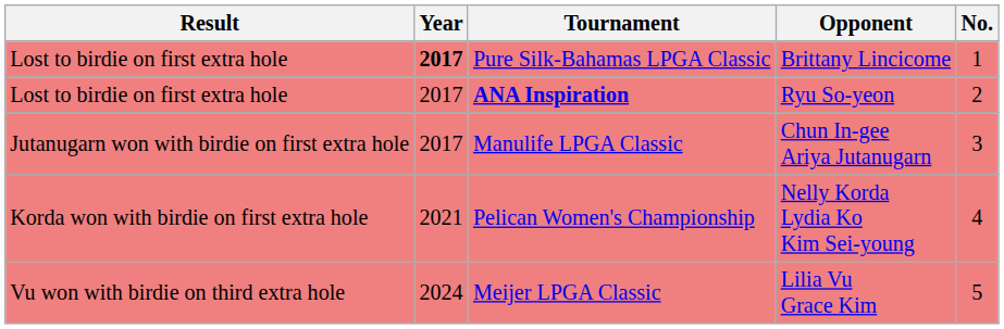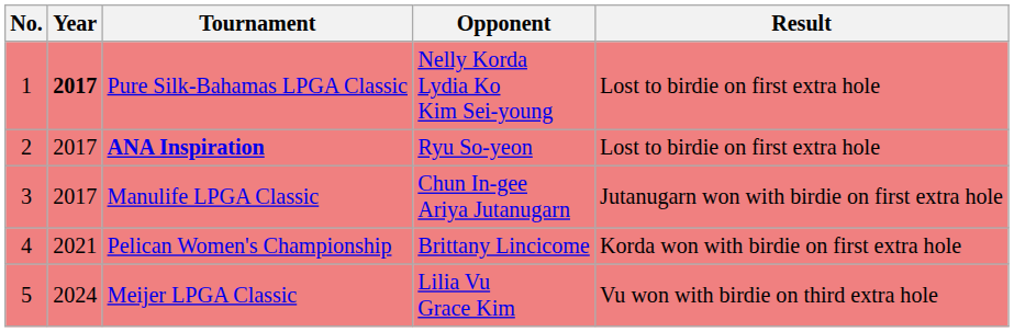 <table class="wikitable" style="font-size:95%;">
 <tr>
-<th>Result</th>
+<th>No.</th>
 <th>Year</th>
 <th>Tournament</th>
 <th>Opponent</th>
-<th>No.</th>
+<th>Result</th>
 </tr>
 <tr style="background:#F08080;">
-<td>Lost to birdie on first extra hole</td>
+<td style="text-align:center">1</td>
 <td style="text-align:center"><strong>2017</strong></td>
 <td><a href='#'>Pure Silk-Bahamas LPGA Classic</a></td>
-<td> <a href='#'>Brittany Lincicome</a></td>
-<td style="text-align:center">1</td>
+<td> <a href='#'>Nelly Korda</a><br> <a href='#'>Lydia Ko</a> <br>  <a href='#'>Kim Sei-young</a></td>
+<td>Lost to birdie on first extra hole</td>
 </tr>
 <tr style="background:#F08080;">
-<td>Lost to birdie on first extra hole</td>
+<td style="text-align:center">2</td>
 <td style="text-align:center">2017</td>
 <td><strong><a href='#'>ANA Inspiration</a></strong></td>
 <td> <a href='#'>Ryu So-yeon</a></td>
-<td style="text-align:center">2</td>
+<td>Lost to birdie on first extra hole</td>
 </tr>
 <tr style="background:#F08080;">
-<td>Jutanugarn won with birdie on first extra hole</td>
+<td style="text-align:center">3</td>
 <td style="text-align:center">2017</td>
 <td><a href='#'>Manulife LPGA Classic</a></td>
 <td> <a href='#'>Chun In-gee</a><br> <a href='#'>Ariya Jutanugarn</a></td>
-<td style="text-align:center">3</td>
+<td>Jutanugarn won with birdie on first extra hole</td>
 </tr>
 <tr style="background:#F08080;">
-<td>Korda won with birdie on first extra hole</td>
+<td style="text-align:center">4</td>
 <td style="text-align:center">2021</td>
 <td><a href='#'>Pelican Women's Championship</a></td>
-<td> <a href='#'>Nelly Korda</a><br> <a href='#'>Lydia Ko</a> <br>  <a href='#'>Kim Sei-young</a></td>
-<td style="text-align:center">4</td>
+<td> <a href='#'>Brittany Lincicome</a></td>
+<td>Korda won with birdie on first extra hole</td>
 </tr>
 <tr style="background:#F08080;">
-<td>Vu won with birdie on third extra hole</td>
+<td align=center>5</td>
 <td align=center>2024</td>
 <td><a href='#'>Meijer LPGA Classic</a></td>
 <td> <a href='#'>Lilia Vu</a> <br>  <a href='#'>Grace Kim</a></td>
-<td align=center>5</td>
+<td>Vu won with birdie on third extra hole</td>
 </tr>
 </table>
